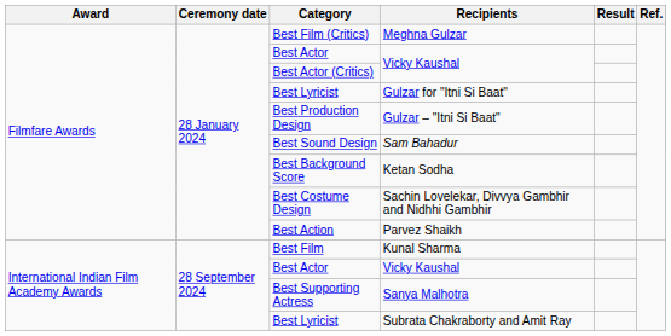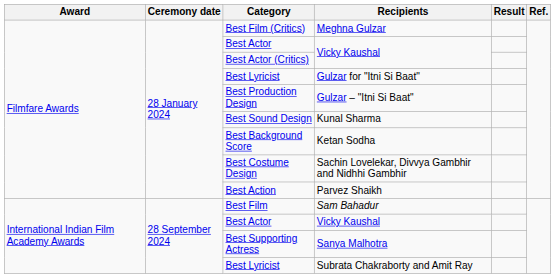 <table class="wikitable">
 <tr>
 <th>Award</th>
 <th>Ceremony date</th>
 <th>Category</th>
 <th>Recipients</th>
 <th>Result</th>
 <th>Ref.</th>
 </tr>
 <tr>
 <td rowspan="9"><a href='#'>Filmfare Awards</a></td>
 <td rowspan="9"><a href='#'>28 January 2024</a></td>
 <td><a href='#'>Best Film (Critics)</a></td>
 <td><a href='#'>Meghna Gulzar</a></td>
 <td></td>
 <td rowspan="9"></td>
 </tr>
 <tr>
 <td><a href='#'>Best Actor</a></td>
 <td rowspan="2"><a href='#'>Vicky Kaushal</a></td>
 <td></td>
 </tr>
 <tr>
 <td><a href='#'>Best Actor (Critics)</a></td>
 <td></td>
 </tr>
 <tr>
 <td><a href='#'>Best Lyricist</a></td>
 <td><a href='#'>Gulzar</a> for "Itni Si Baat"</td>
 <td></td>
 </tr>
 <tr>
 <td><a href='#'>Best Production Design</a></td>
 <td><a href='#'>Gulzar</a> – "Itni Si Baat"</td>
 <td></td>
 </tr>
 <tr>
 <td><a href='#'>Best Sound Design</a></td>
-<td><em>Sam Bahadur</em></td>
+<td>Kunal Sharma</td>
 <td></td>
 </tr>
 <tr>
 <td><a href='#'>Best Background Score</a></td>
 <td>Ketan Sodha</td>
 <td></td>
 </tr>
 <tr>
 <td><a href='#'>Best Costume Design</a></td>
 <td>Sachin Lovelekar, Divvya Gambhir and Nidhhi Gambhir</td>
 <td></td>
 </tr>
 <tr>
 <td><a href='#'>Best Action</a></td>
 <td>Parvez Shaikh</td>
 <td></td>
 </tr>
 <tr>
 <td rowspan="4"><a href='#'>International Indian Film Academy Awards</a></td>
 <td rowspan="4"><a href='#'>28 September 2024</a></td>
 <td><a href='#'>Best Film</a></td>
-<td>Kunal Sharma</td>
+<td><em>Sam Bahadur</em></td>
 <td></td>
 <td rowspan="4"><br><br></td>
 </tr>
 <tr>
 <td><a href='#'>Best Actor</a></td>
 <td><a href='#'>Vicky Kaushal</a></td>
 <td></td>
 </tr>
 <tr>
 <td><a href='#'>Best Supporting Actress</a></td>
 <td><a href='#'>Sanya Malhotra</a></td>
 <td></td>
 </tr>
 <tr>
 <td><a href='#'>Best Lyricist</a></td>
 <td>Subrata Chakraborty and Amit Ray</td>
 <td></td>
 </tr>
 </table>
